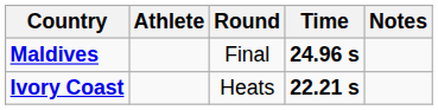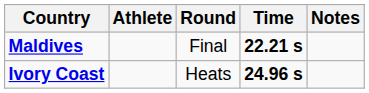 <table class="wikitable sortable" style="text-align:center">
 <tr>
 <th>Country</th>
 <th>Athlete</th>
 <th>Round</th>
 <th>Time</th>
 <th>Notes</th>
 </tr>
 <tr>
 <td align=left><strong><a href='#'>Maldives</a></strong></td>
 <td align=left></td>
 <td>Final</td>
-<td><strong>24.96 s</strong></td>
+<td><strong>22.21 s</strong></td>
 <td></td>
 </tr>
 <tr>
 <td align=left><strong><a href='#'>Ivory Coast</a></strong></td>
 <td align=left></td>
 <td>Heats</td>
-<td><strong>22.21 s</strong></td>
+<td><strong>24.96 s</strong></td>
 <td></td>
 </tr>
 </table>
